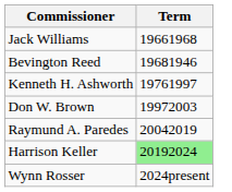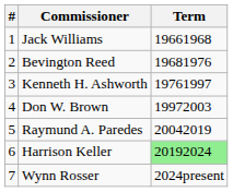 <table class="wikitable">
 <tr>
+<th>#</th>
 <th>Commissioner</th>
 <th>Term</th>
 </tr>
 <tr>
+<td>1</td>
 <td>Jack Williams</td>
 <td>19661968 </td>
 </tr>
 <tr>
+<td>2</td>
 <td>Bevington Reed</td>
-<td>19681946</td>
+<td>19681976</td>
 </tr>
 <tr>
+<td>3</td>
 <td>Kenneth H. Ashworth</td>
 <td>19761997</td>
 </tr>
 <tr>
+<td>4</td>
 <td>Don W. Brown</td>
 <td>19972003</td>
 </tr>
 <tr>
+<td>5</td>
 <td>Raymund A. Paredes</td>
 <td>20042019</td>
 </tr>
 <tr>
+<td>6</td>
 <td>Harrison Keller</td>
 <td style="background: lightgreen;">20192024</td>
 </tr>
 <tr>
+<td>7</td>
 <td>Wynn Rosser</td>
 <td>2024present </td>
 </tr>
 </table>
